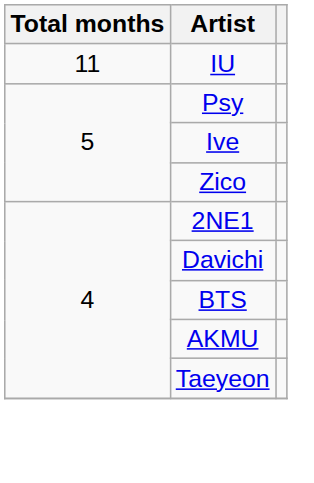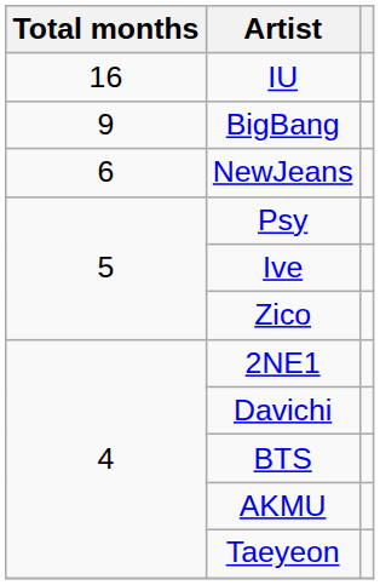 <table class="wikitable" style="text-align: center;">
 <tr>
 <th>Total months</th>
 <th>Artist</th>
 <th></th>
 </tr>
 <tr>
-<td>11</td>
+<td>16</td>
 <td><a href='#'>IU</a></td>
+<td></td>
+</tr>
+<tr>
+<td>9</td>
+<td><a href='#'>BigBang</a></td>
+<td></td>
+</tr>
+<tr>
+<td>6</td>
+<td><a href='#'>NewJeans</a></td>
 <td></td>
 </tr>
 <tr>
 <td rowspan=3>5</td>
 <td><a href='#'>Psy</a></td>
 <td></td>
 </tr>
 <tr>
 <td><a href='#'>Ive</a></td>
 <td></td>
 </tr>
 <tr>
 <td><a href='#'>Zico</a></td>
 <td></td>
 </tr>
 <tr>
 <td rowspan=5>4</td>
 <td><a href='#'>2NE1</a></td>
 <td></td>
 </tr>
 <tr>
 <td><a href='#'>Davichi</a></td>
 <td></td>
 </tr>
 <tr>
 <td><a href='#'>BTS</a></td>
 <td></td>
 </tr>
 <tr>
 <td><a href='#'>AKMU</a></td>
 <td></td>
 </tr>
 <tr>
 <td><a href='#'>Taeyeon</a></td>
 <td></td>
 </tr>
 <tr>
 </tr>
 </table>
